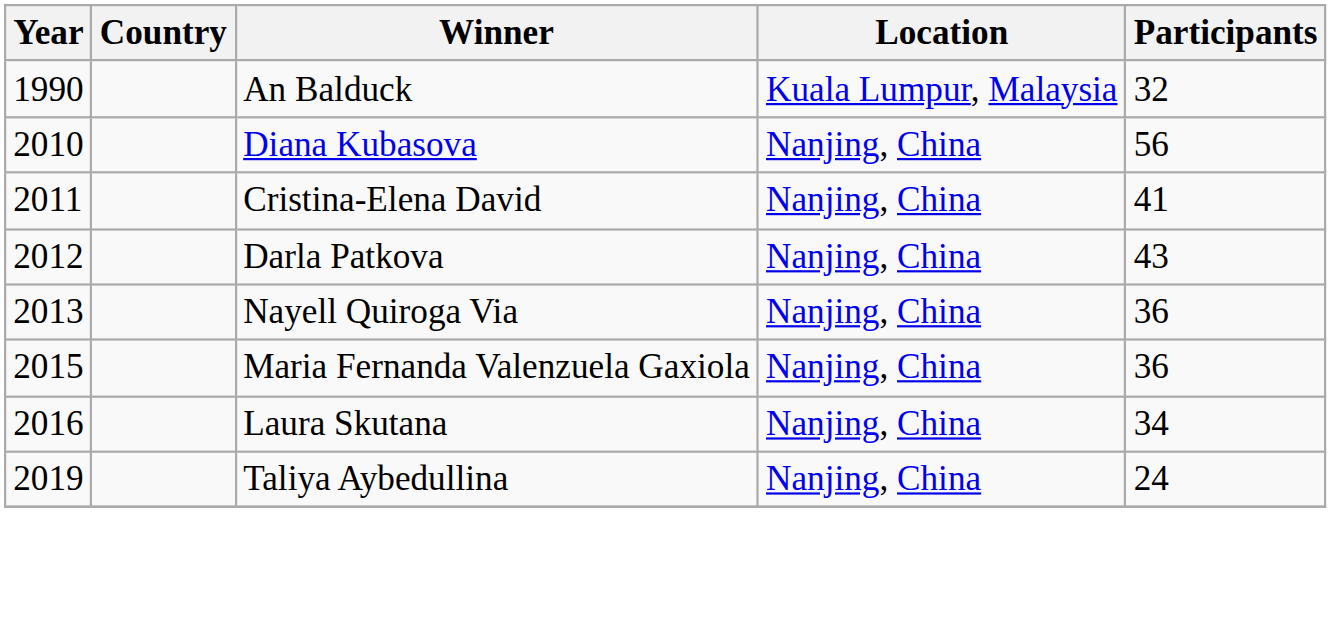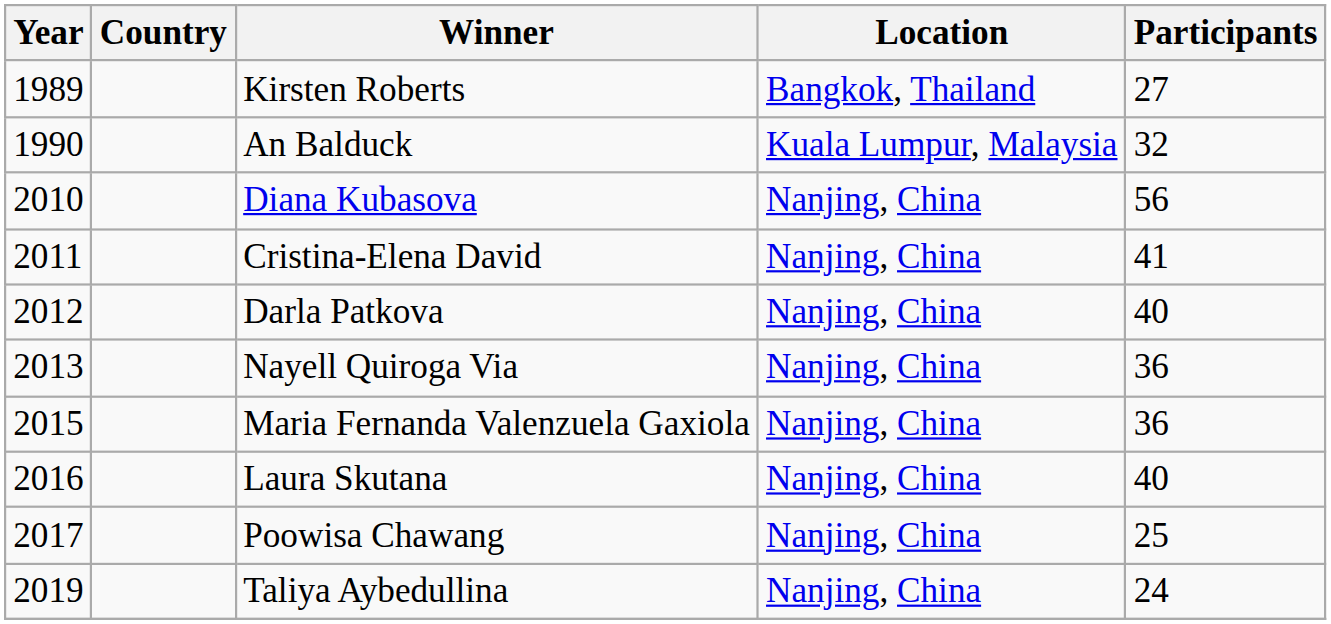 <table class="wikitable">
 <tr>
 <th>Year</th>
 <th>Country</th>
 <th>Winner</th>
 <th>Location</th>
 <th>Participants</th>
+</tr>
+<tr>
+<td>1989</td>
+<td></td>
+<td>Kirsten Roberts</td>
+<td><a href='#'>Bangkok</a>, <a href='#'>Thailand</a></td>
+<td>27</td>
 </tr>
 <tr>
 <td>1990</td>
 <td></td>
 <td>An Balduck</td>
 <td><a href='#'>Kuala Lumpur</a>, <a href='#'>Malaysia</a></td>
 <td>32</td>
 </tr>
 <tr>
 <td>2010</td>
 <td></td>
 <td><a href='#'>Diana Kubasova</a></td>
 <td><a href='#'>Nanjing</a>, <a href='#'>China</a></td>
 <td>56</td>
 </tr>
 <tr>
 <td>2011</td>
 <td></td>
 <td>Cristina-Elena David</td>
 <td><a href='#'>Nanjing</a>, <a href='#'>China</a></td>
 <td>41</td>
 </tr>
 <tr>
 <td>2012</td>
 <td></td>
 <td>Darla Patkova</td>
 <td><a href='#'>Nanjing</a>, <a href='#'>China</a></td>
-<td>43</td>
+<td>40</td>
 </tr>
 <tr>
 <td>2013</td>
 <td></td>
 <td>Nayell Quiroga Via</td>
 <td><a href='#'>Nanjing</a>, <a href='#'>China</a></td>
 <td>36</td>
 </tr>
 <tr>
 <td>2015</td>
 <td></td>
 <td>Maria Fernanda Valenzuela Gaxiola</td>
 <td><a href='#'>Nanjing</a>, <a href='#'>China</a></td>
 <td>36</td>
 </tr>
 <tr>
 <td>2016</td>
 <td></td>
 <td>Laura Skutana</td>
 <td><a href='#'>Nanjing</a>, <a href='#'>China</a></td>
-<td>34</td>
+<td>40</td>
+</tr>
+<tr>
+<td>2017</td>
+<td></td>
+<td>Poowisa Chawang</td>
+<td><a href='#'>Nanjing</a>, <a href='#'>China</a></td>
+<td>25</td>
 </tr>
 <tr>
 <td>2019</td>
 <td></td>
 <td>Taliya Aybedullina</td>
 <td><a href='#'>Nanjing</a>, <a href='#'>China</a></td>
 <td>24</td>
 </tr>
 <tr>
 </tr>
 </table>
